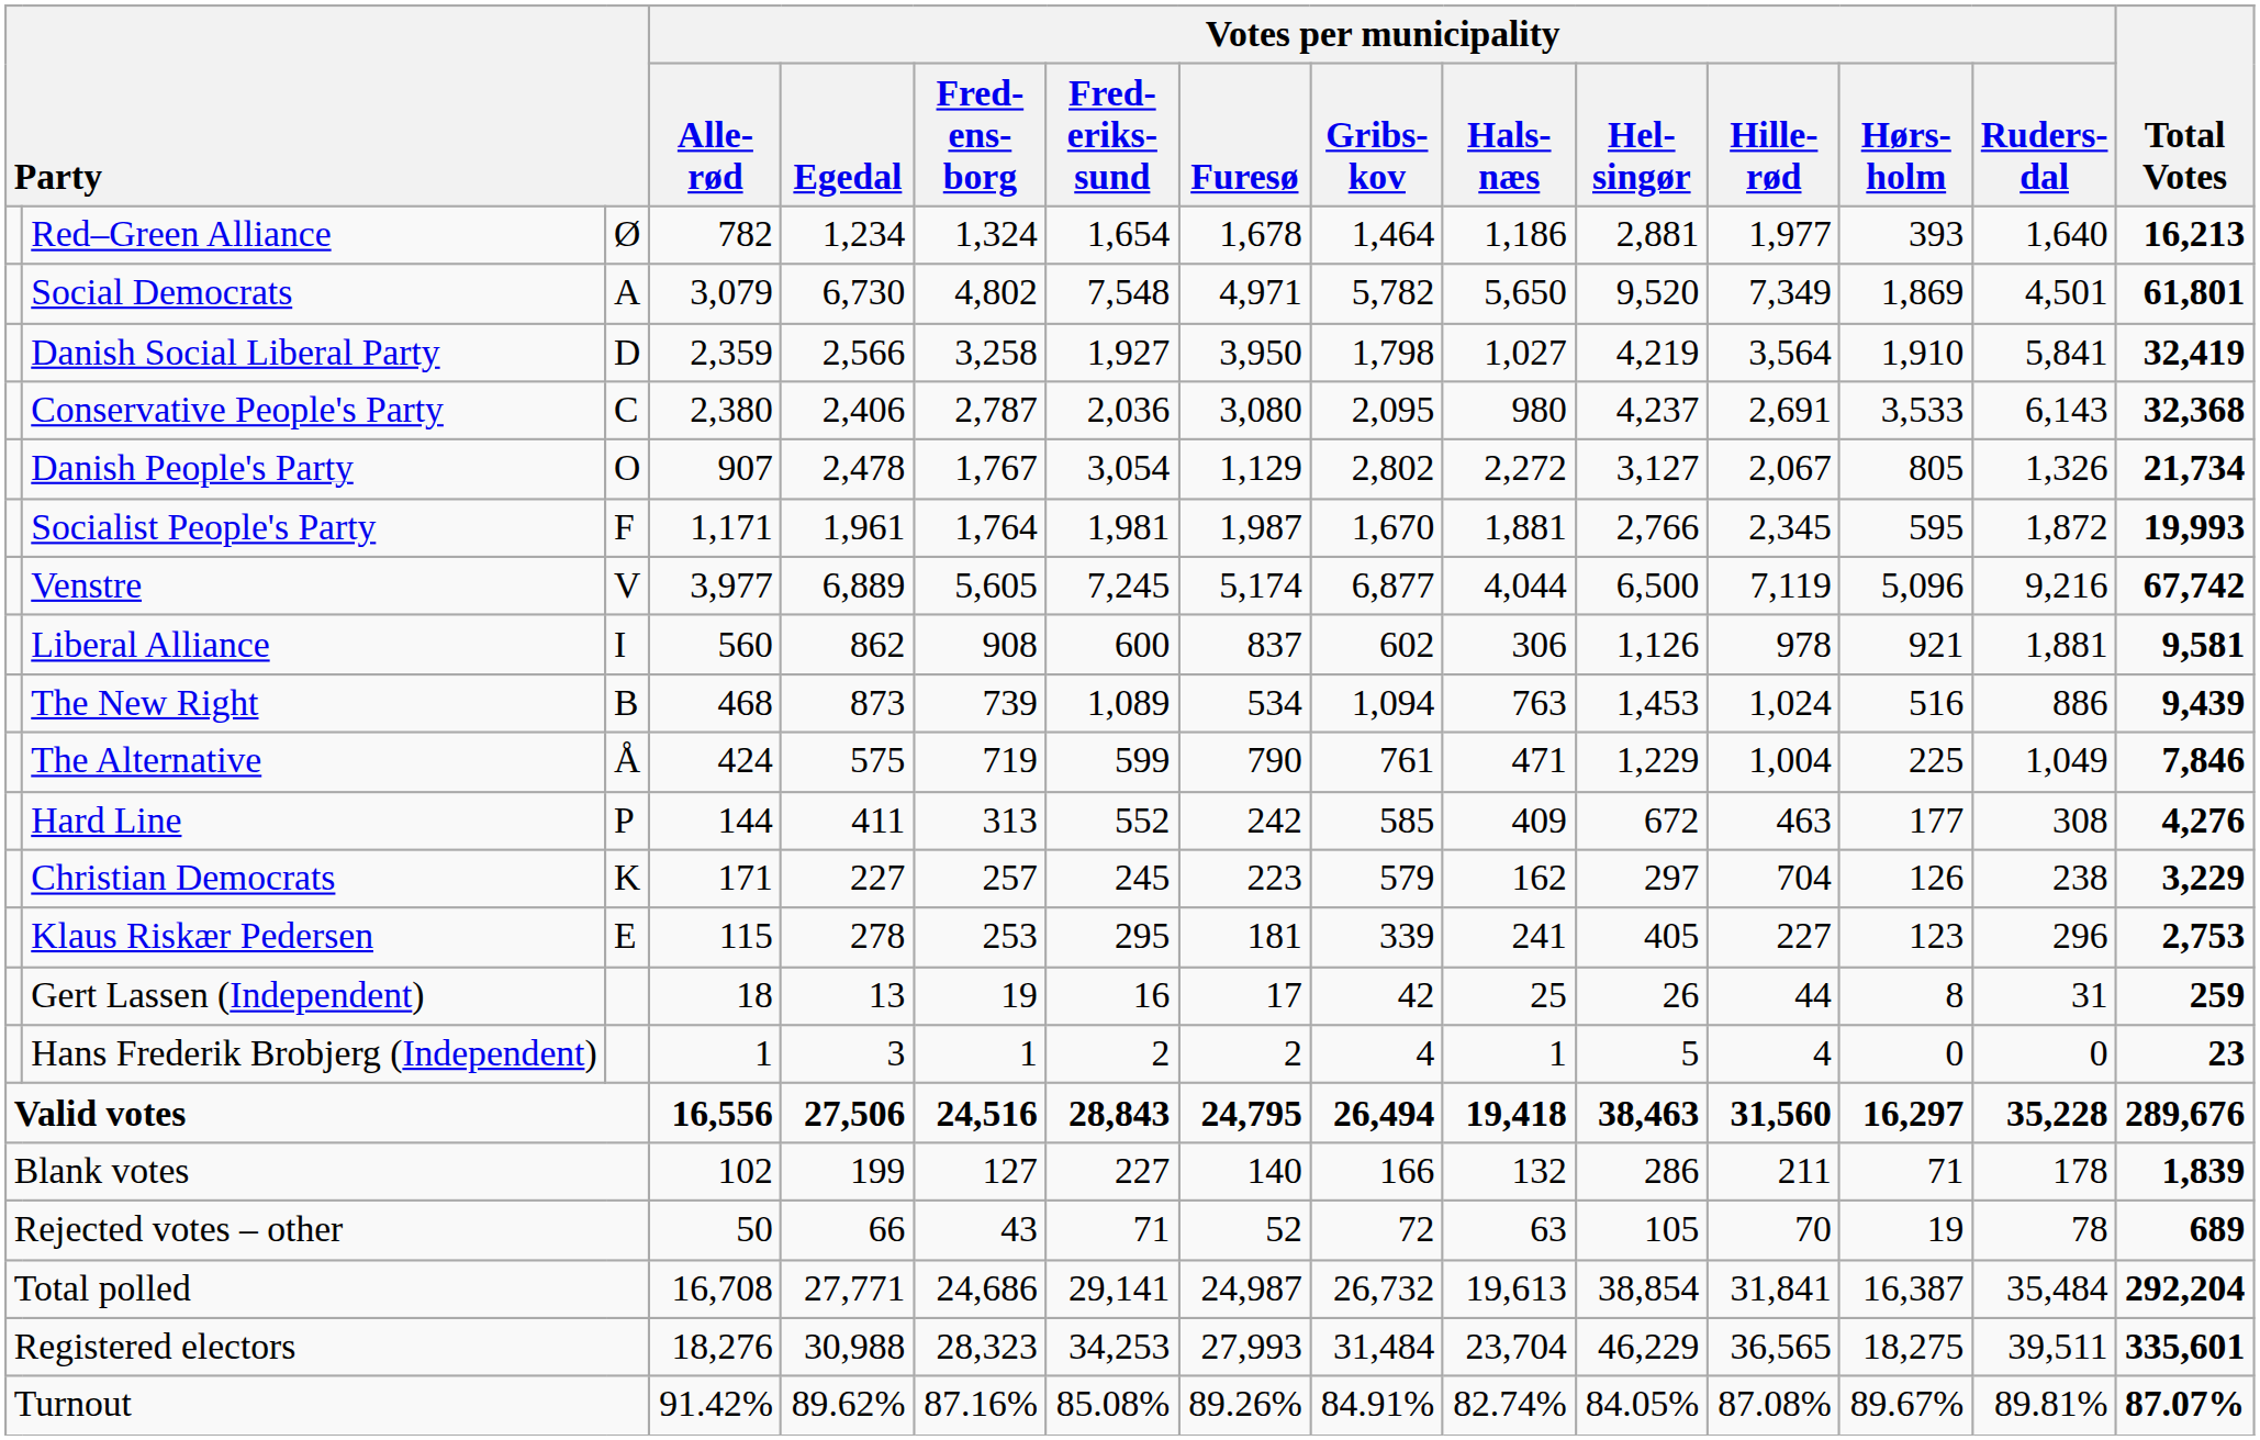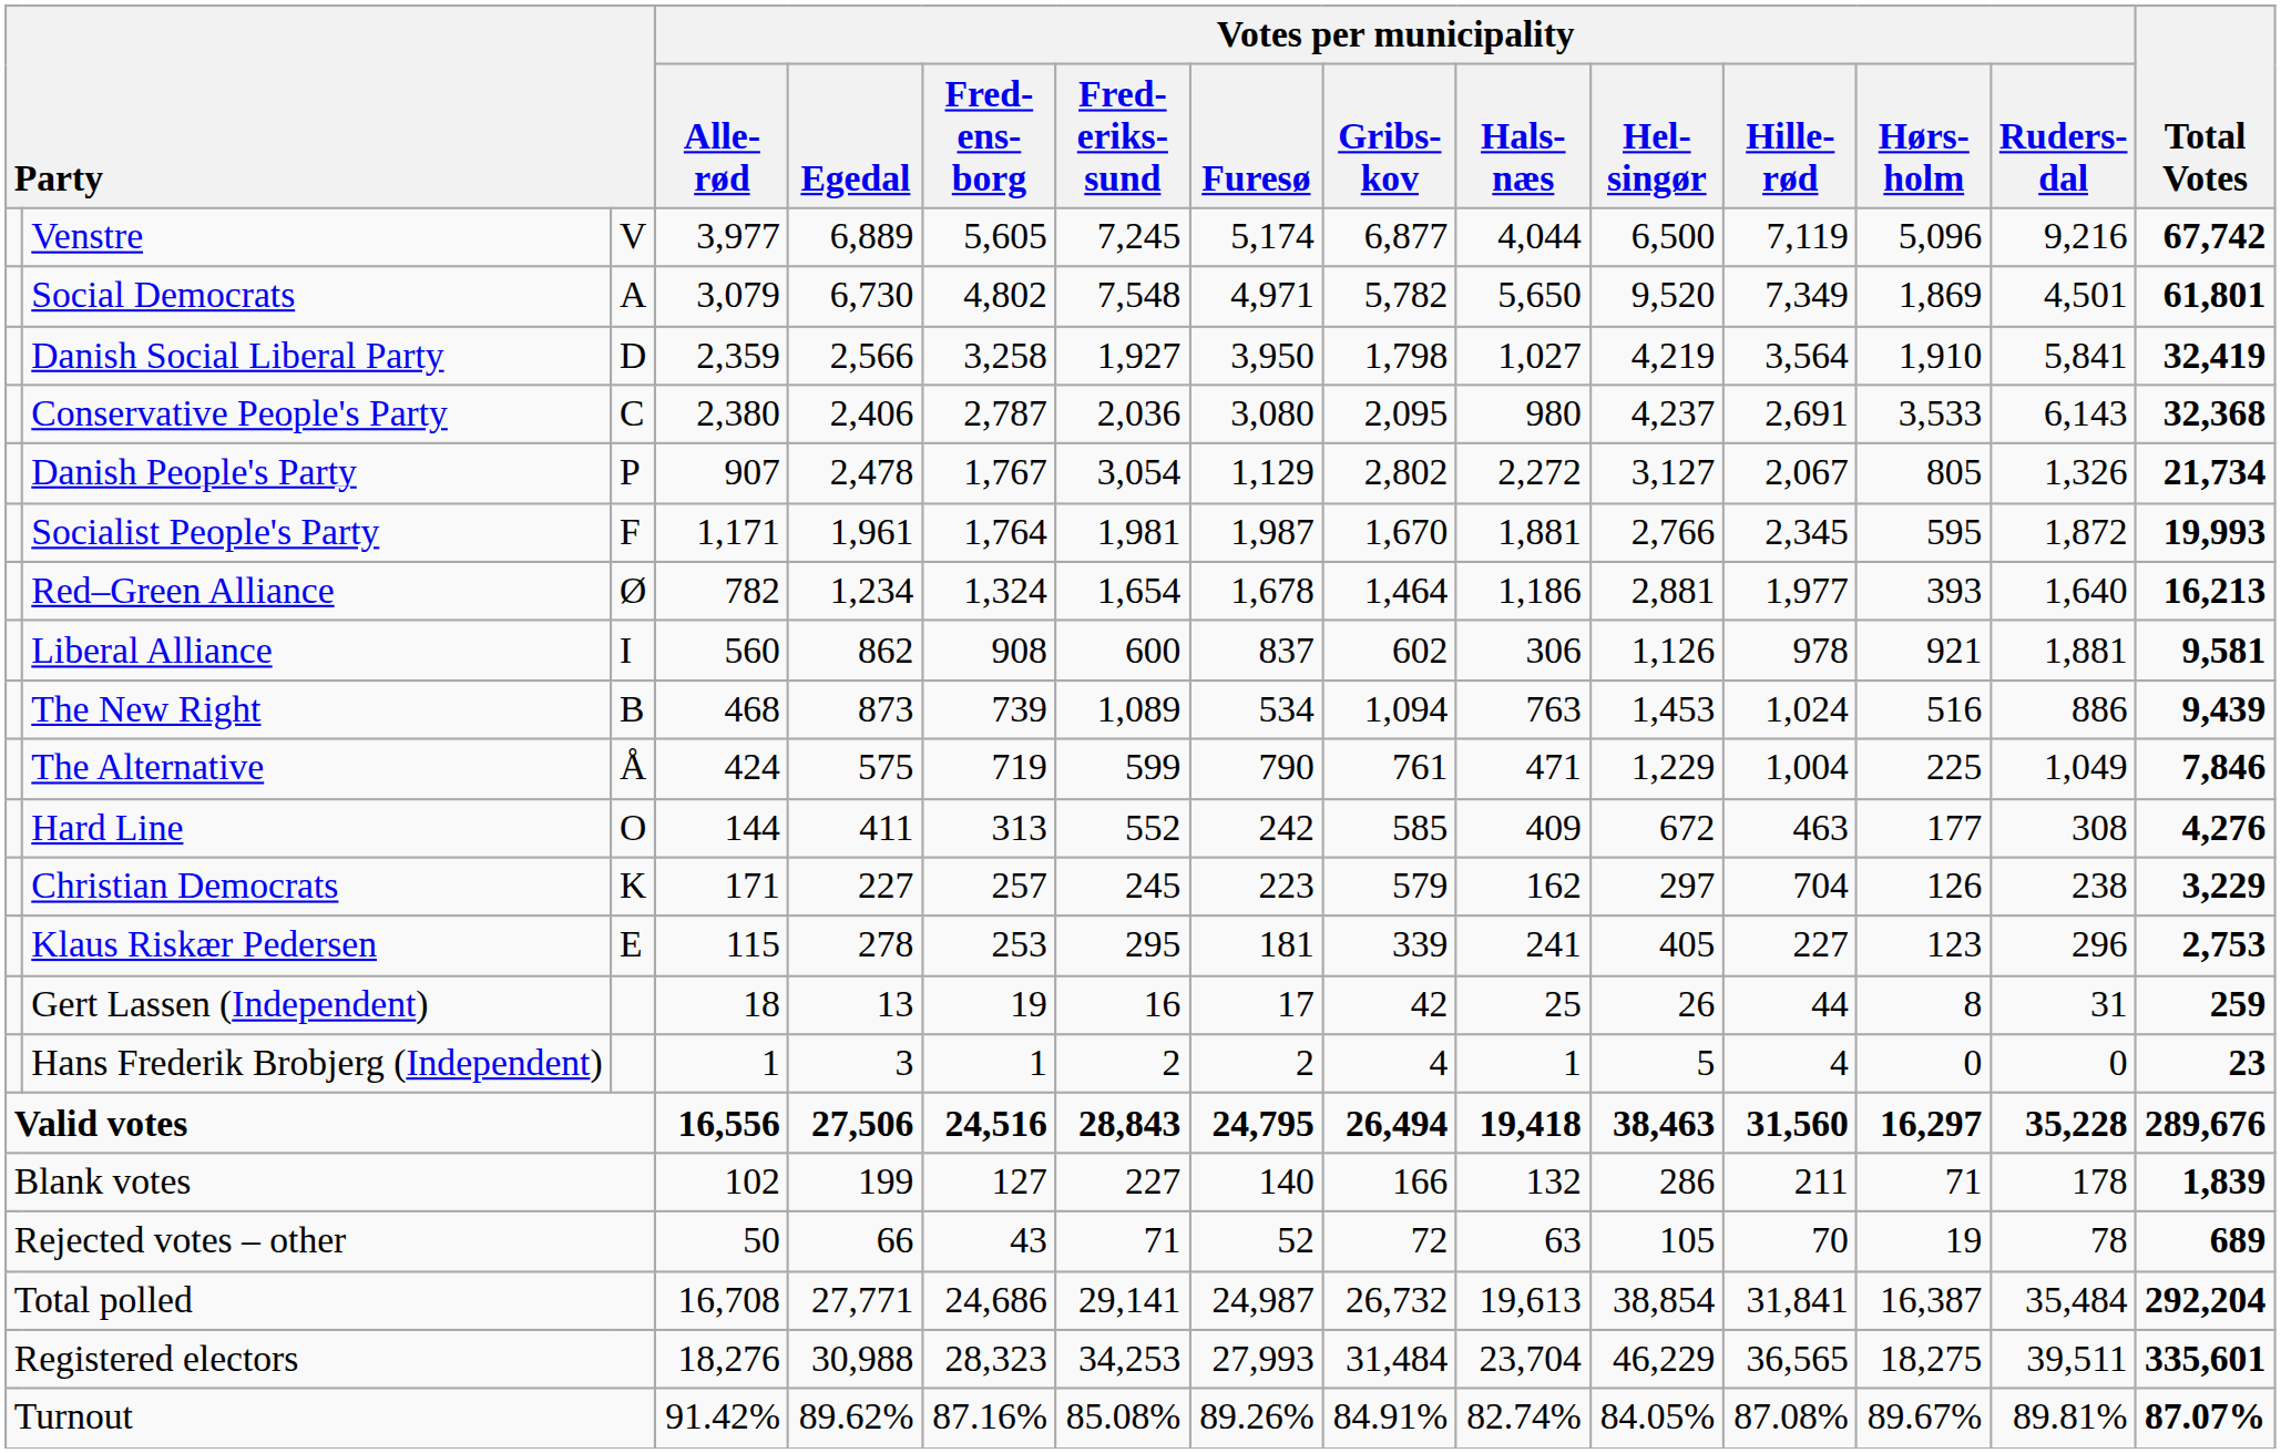 <table class="wikitable" border="1" style="text-align:right;">
 <tr>
 <th style="text-align:left;" valign=bottom rowspan=2 colspan=3>Party</th>
 <th colspan=11>Votes per municipality</th>
 <th align=center valign=bottom rowspan=2 width="50">Total Votes</th>
 </tr>
 <tr>
 <th align=center valign=bottom width="50"><a href='#'>Alle- rød</a></th>
 <th align=center valign=bottom width="50"><a href='#'>Egedal</a></th>
 <th align=center valign=bottom width="50"><a href='#'>Fred- ens- borg</a></th>
 <th align=center valign=bottom width="50"><a href='#'>Fred- eriks- sund</a></th>
 <th align=center valign=bottom width="50"><a href='#'>Furesø</a></th>
 <th align=center valign=bottom width="50"><a href='#'>Gribs- kov</a></th>
 <th align=center valign=bottom width="50"><a href='#'>Hals- næs</a></th>
 <th align=center valign=bottom width="50"><a href='#'>Hel- singør</a></th>
 <th align=center valign=bottom width="50"><a href='#'>Hille- rød</a></th>
 <th align=center valign=bottom width="50"><a href='#'>Hørs- holm</a></th>
 <th align=center valign=bottom width="50"><a href='#'>Ruders- dal</a></th>
 </tr>
 <tr>
 <td></td>
-<td align=left><a href='#'>Red–Green Alliance</a></td>
-<td align=left>Ø</td>
-<td>782</td>
-<td>1,234</td>
-<td>1,324</td>
-<td>1,654</td>
-<td>1,678</td>
-<td>1,464</td>
-<td>1,186</td>
-<td>2,881</td>
-<td>1,977</td>
-<td>393</td>
-<td>1,640</td>
-<td><strong>16,213</strong></td>
+<td align=left><a href='#'>Venstre</a></td>
+<td align=left>V</td>
+<td>3,977</td>
+<td>6,889</td>
+<td>5,605</td>
+<td>7,245</td>
+<td>5,174</td>
+<td>6,877</td>
+<td>4,044</td>
+<td>6,500</td>
+<td>7,119</td>
+<td>5,096</td>
+<td>9,216</td>
+<td><strong>67,742</strong></td>
 </tr>
 <tr>
 <td></td>
 <td align=left><a href='#'>Social Democrats</a></td>
 <td align=left>A</td>
 <td>3,079</td>
 <td>6,730</td>
 <td>4,802</td>
 <td>7,548</td>
 <td>4,971</td>
 <td>5,782</td>
 <td>5,650</td>
 <td>9,520</td>
 <td>7,349</td>
 <td>1,869</td>
 <td>4,501</td>
 <td><strong>61,801</strong></td>
 </tr>
 <tr>
 <td></td>
 <td align=left><a href='#'>Danish Social Liberal Party</a></td>
 <td align=left>D</td>
 <td>2,359</td>
 <td>2,566</td>
 <td>3,258</td>
 <td>1,927</td>
 <td>3,950</td>
 <td>1,798</td>
 <td>1,027</td>
 <td>4,219</td>
 <td>3,564</td>
 <td>1,910</td>
 <td>5,841</td>
 <td><strong>32,419</strong></td>
 </tr>
 <tr>
 <td></td>
 <td align=left style="white-space: nowrap;"><a href='#'>Conservative People's Party</a></td>
 <td align=left>C</td>
 <td>2,380</td>
 <td>2,406</td>
 <td>2,787</td>
 <td>2,036</td>
 <td>3,080</td>
 <td>2,095</td>
 <td>980</td>
 <td>4,237</td>
 <td>2,691</td>
 <td>3,533</td>
 <td>6,143</td>
 <td><strong>32,368</strong></td>
 </tr>
 <tr>
 <td></td>
 <td align=left><a href='#'>Danish People's Party</a></td>
-<td align=left>O</td>
+<td align=left>P</td>
 <td>907</td>
 <td>2,478</td>
 <td>1,767</td>
 <td>3,054</td>
 <td>1,129</td>
 <td>2,802</td>
 <td>2,272</td>
 <td>3,127</td>
 <td>2,067</td>
 <td>805</td>
 <td>1,326</td>
 <td><strong>21,734</strong></td>
 </tr>
 <tr>
 <td></td>
 <td align=left><a href='#'>Socialist People's Party</a></td>
 <td align=left>F</td>
 <td>1,171</td>
 <td>1,961</td>
 <td>1,764</td>
 <td>1,981</td>
 <td>1,987</td>
 <td>1,670</td>
 <td>1,881</td>
 <td>2,766</td>
 <td>2,345</td>
 <td>595</td>
 <td>1,872</td>
 <td><strong>19,993</strong></td>
 </tr>
 <tr>
 <td></td>
-<td align=left><a href='#'>Venstre</a></td>
-<td align=left>V</td>
-<td>3,977</td>
-<td>6,889</td>
-<td>5,605</td>
-<td>7,245</td>
-<td>5,174</td>
-<td>6,877</td>
-<td>4,044</td>
-<td>6,500</td>
-<td>7,119</td>
-<td>5,096</td>
-<td>9,216</td>
-<td><strong>67,742</strong></td>
+<td align=left><a href='#'>Red–Green Alliance</a></td>
+<td align=left>Ø</td>
+<td>782</td>
+<td>1,234</td>
+<td>1,324</td>
+<td>1,654</td>
+<td>1,678</td>
+<td>1,464</td>
+<td>1,186</td>
+<td>2,881</td>
+<td>1,977</td>
+<td>393</td>
+<td>1,640</td>
+<td><strong>16,213</strong></td>
 </tr>
 <tr>
 <td></td>
 <td align=left><a href='#'>Liberal Alliance</a></td>
 <td align=left>I</td>
 <td>560</td>
 <td>862</td>
 <td>908</td>
 <td>600</td>
 <td>837</td>
 <td>602</td>
 <td>306</td>
 <td>1,126</td>
 <td>978</td>
 <td>921</td>
 <td>1,881</td>
 <td><strong>9,581</strong></td>
 </tr>
 <tr>
 <td></td>
 <td align=left><a href='#'>The New Right</a></td>
 <td align=left>B</td>
 <td>468</td>
 <td>873</td>
 <td>739</td>
 <td>1,089</td>
 <td>534</td>
 <td>1,094</td>
 <td>763</td>
 <td>1,453</td>
 <td>1,024</td>
 <td>516</td>
 <td>886</td>
 <td><strong>9,439</strong></td>
 </tr>
 <tr>
 <td></td>
 <td align=left><a href='#'>The Alternative</a></td>
 <td align=left>Å</td>
 <td>424</td>
 <td>575</td>
 <td>719</td>
 <td>599</td>
 <td>790</td>
 <td>761</td>
 <td>471</td>
 <td>1,229</td>
 <td>1,004</td>
 <td>225</td>
 <td>1,049</td>
 <td><strong>7,846</strong></td>
 </tr>
 <tr>
 <td></td>
 <td align=left><a href='#'>Hard Line</a></td>
-<td align=left>P</td>
+<td align=left>O</td>
 <td>144</td>
 <td>411</td>
 <td>313</td>
 <td>552</td>
 <td>242</td>
 <td>585</td>
 <td>409</td>
 <td>672</td>
 <td>463</td>
 <td>177</td>
 <td>308</td>
 <td><strong>4,276</strong></td>
 </tr>
 <tr>
 <td></td>
 <td align=left><a href='#'>Christian Democrats</a></td>
 <td align=left>K</td>
 <td>171</td>
 <td>227</td>
 <td>257</td>
 <td>245</td>
 <td>223</td>
 <td>579</td>
 <td>162</td>
 <td>297</td>
 <td>704</td>
 <td>126</td>
 <td>238</td>
 <td><strong>3,229</strong></td>
 </tr>
 <tr>
 <td></td>
 <td align=left><a href='#'>Klaus Riskær Pedersen</a></td>
 <td align=left>E</td>
 <td>115</td>
 <td>278</td>
 <td>253</td>
 <td>295</td>
 <td>181</td>
 <td>339</td>
 <td>241</td>
 <td>405</td>
 <td>227</td>
 <td>123</td>
 <td>296</td>
 <td><strong>2,753</strong></td>
 </tr>
 <tr>
 <td></td>
 <td align=left>Gert Lassen (<a href='#'>Independent</a>)</td>
 <td></td>
 <td>18</td>
 <td>13</td>
 <td>19</td>
 <td>16</td>
 <td>17</td>
 <td>42</td>
 <td>25</td>
 <td>26</td>
 <td>44</td>
 <td>8</td>
 <td>31</td>
 <td><strong>259</strong></td>
 </tr>
 <tr>
 <td></td>
 <td align=left>Hans Frederik Brobjerg (<a href='#'>Independent</a>)</td>
 <td></td>
 <td>1</td>
 <td>3</td>
 <td>1</td>
 <td>2</td>
 <td>2</td>
 <td>4</td>
 <td>1</td>
 <td>5</td>
 <td>4</td>
 <td>0</td>
 <td>0</td>
 <td><strong>23</strong></td>
 </tr>
 <tr style="font-weight:bold">
 <td align=left colspan=3>Valid votes</td>
 <td>16,556</td>
 <td>27,506</td>
 <td>24,516</td>
 <td>28,843</td>
 <td>24,795</td>
 <td>26,494</td>
 <td>19,418</td>
 <td>38,463</td>
 <td>31,560</td>
 <td>16,297</td>
 <td>35,228</td>
 <td>289,676</td>
 </tr>
 <tr>
 <td align=left colspan=3>Blank votes</td>
 <td>102</td>
 <td>199</td>
 <td>127</td>
 <td>227</td>
 <td>140</td>
 <td>166</td>
 <td>132</td>
 <td>286</td>
 <td>211</td>
 <td>71</td>
 <td>178</td>
 <td><strong>1,839</strong></td>
 </tr>
 <tr>
 <td align=left colspan=3>Rejected votes – other</td>
 <td>50</td>
 <td>66</td>
 <td>43</td>
 <td>71</td>
 <td>52</td>
 <td>72</td>
 <td>63</td>
 <td>105</td>
 <td>70</td>
 <td>19</td>
 <td>78</td>
 <td><strong>689</strong></td>
 </tr>
 <tr>
 <td align=left colspan=3>Total polled</td>
 <td>16,708</td>
 <td>27,771</td>
 <td>24,686</td>
 <td>29,141</td>
 <td>24,987</td>
 <td>26,732</td>
 <td>19,613</td>
 <td>38,854</td>
 <td>31,841</td>
 <td>16,387</td>
 <td>35,484</td>
 <td><strong>292,204</strong></td>
 </tr>
 <tr>
 <td align=left colspan=3>Registered electors</td>
 <td>18,276</td>
 <td>30,988</td>
 <td>28,323</td>
 <td>34,253</td>
 <td>27,993</td>
 <td>31,484</td>
 <td>23,704</td>
 <td>46,229</td>
 <td>36,565</td>
 <td>18,275</td>
 <td>39,511</td>
 <td><strong>335,601</strong></td>
 </tr>
 <tr>
 <td align=left colspan=3>Turnout</td>
 <td>91.42%</td>
 <td>89.62%</td>
 <td>87.16%</td>
 <td>85.08%</td>
 <td>89.26%</td>
 <td>84.91%</td>
 <td>82.74%</td>
 <td>84.05%</td>
 <td>87.08%</td>
 <td>89.67%</td>
 <td>89.81%</td>
 <td><strong>87.07%</strong></td>
 </tr>
 </table>
